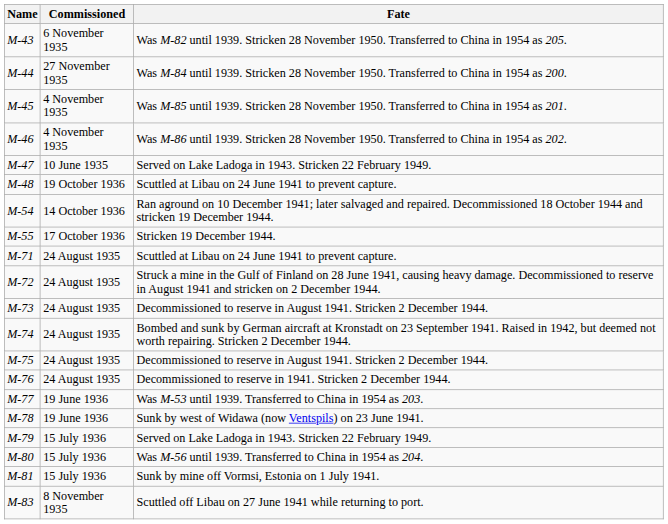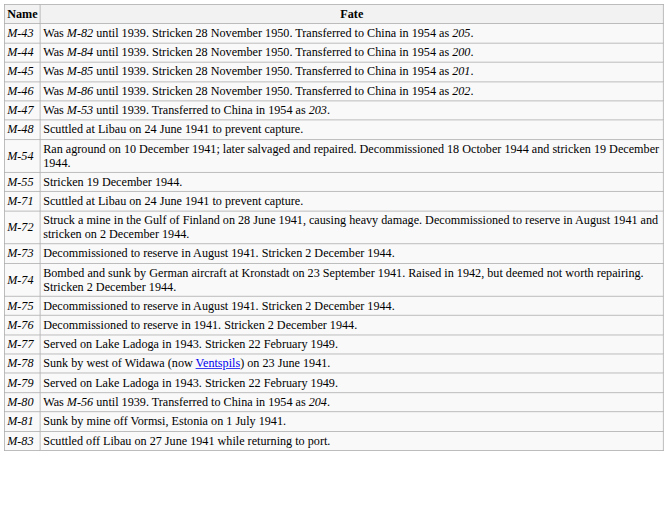 <table class="wikitable">
 <tr>
 <th>Name</th>
-<th>Commissioned</th>
 <th>Fate</th>
 </tr>
 <tr>
 <td><em>M-43</em></td>
-<td>6 November 1935</td>
 <td>Was <em>M-82</em> until 1939. Stricken 28 November 1950. Transferred to China in 1954 as <em>205</em>.</td>
 </tr>
 <tr>
 <td><em>M-44</em></td>
-<td>27 November 1935</td>
 <td>Was <em>M-84</em> until 1939. Stricken 28 November 1950. Transferred to China in 1954 as <em>200</em>.</td>
 </tr>
 <tr>
 <td><em>M-45</em></td>
-<td>4 November 1935</td>
 <td>Was <em>M-85</em> until 1939. Stricken 28 November 1950. Transferred to China in 1954 as <em>201</em>.</td>
 </tr>
 <tr>
 <td><em>M-46</em></td>
-<td>4 November 1935</td>
 <td>Was <em>M-86</em> until 1939. Stricken 28 November 1950. Transferred to China in 1954 as <em>202</em>.</td>
 </tr>
 <tr>
 <td><em>M-47</em></td>
-<td>10 June 1935</td>
-<td>Served on Lake Ladoga in 1943. Stricken 22 February 1949.</td>
+<td>Was <em>M-53</em> until 1939. Transferred to China in 1954 as <em>203</em>.</td>
 </tr>
 <tr>
 <td><em>M-48</em></td>
-<td>19 October 1936</td>
 <td>Scuttled at Libau on 24 June 1941 to prevent capture.</td>
 </tr>
 <tr>
 <td><em>M-54</em></td>
-<td>14 October 1936</td>
 <td>Ran aground on 10 December 1941; later salvaged and repaired. Decommissioned 18 October 1944 and stricken 19 December 1944.</td>
 </tr>
 <tr>
 <td><em>M-55</em></td>
-<td>17 October 1936</td>
 <td>Stricken 19 December 1944.</td>
 </tr>
 <tr>
 <td><em>M-71</em></td>
-<td>24 August 1935</td>
 <td>Scuttled at Libau on 24 June 1941 to prevent capture.</td>
 </tr>
 <tr>
 <td><em>M-72</em></td>
-<td>24 August 1935</td>
 <td>Struck a mine in the Gulf of Finland on 28 June 1941, causing heavy damage. Decommissioned to reserve in August 1941 and stricken on 2 December 1944.</td>
 </tr>
 <tr>
 <td><em>M-73</em></td>
-<td>24 August 1935</td>
 <td>Decommissioned to reserve in August 1941. Stricken 2 December 1944.</td>
 </tr>
 <tr>
 <td><em>M-74</em></td>
-<td>24 August 1935</td>
 <td>Bombed and sunk by German aircraft at Kronstadt on 23 September 1941. Raised in 1942, but deemed not worth repairing. Stricken 2 December 1944.</td>
 </tr>
 <tr>
 <td><em>M-75</em></td>
-<td>24 August 1935</td>
 <td>Decommissioned to reserve in August 1941. Stricken 2 December 1944.</td>
 </tr>
 <tr>
 <td><em>M-76</em></td>
-<td>24 August 1935</td>
 <td>Decommissioned to reserve in 1941. Stricken 2 December 1944.</td>
 </tr>
 <tr>
 <td><em>M-77</em></td>
-<td>19 June 1936</td>
-<td>Was <em>M-53</em> until 1939. Transferred to China in 1954 as <em>203</em>.</td>
+<td>Served on Lake Ladoga in 1943. Stricken 22 February 1949.</td>
 </tr>
 <tr>
 <td><em>M-78</em></td>
-<td>19 June 1936</td>
 <td>Sunk by  west of Widawa (now <a href='#'>Ventspils</a>) on 23 June 1941.</td>
 </tr>
 <tr>
 <td><em>M-79</em></td>
-<td>15 July 1936</td>
 <td>Served on Lake Ladoga in 1943. Stricken 22 February 1949.</td>
 </tr>
 <tr>
 <td><em>M-80</em></td>
-<td>15 July 1936</td>
 <td>Was <em>M-56</em> until 1939. Transferred to China in 1954 as <em>204</em>.</td>
 </tr>
 <tr>
 <td><em>M-81</em></td>
-<td>15 July 1936</td>
 <td>Sunk by mine off Vormsi, Estonia on 1 July 1941.</td>
 </tr>
 <tr>
 <td><em>M-83</em></td>
-<td>8 November 1935</td>
 <td>Scuttled off Libau on 27 June 1941 while returning to port.</td>
 </tr>
 </table>
